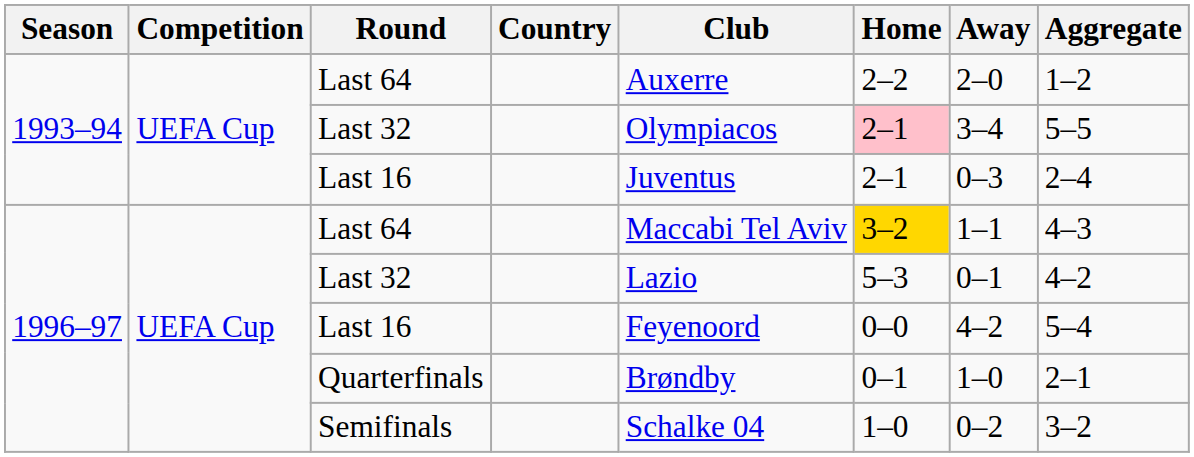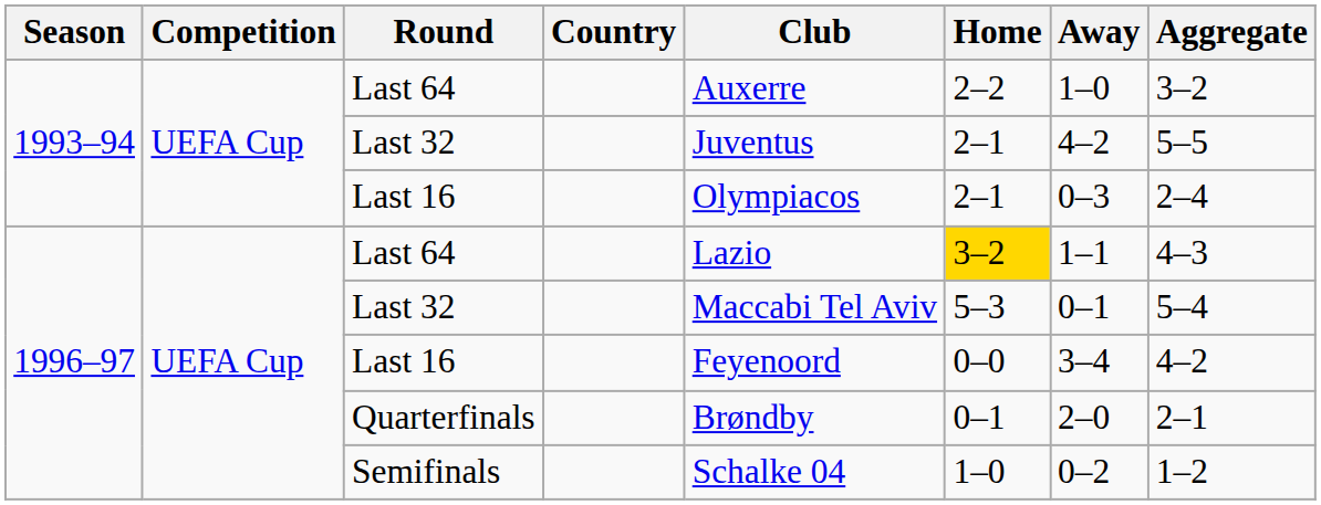 <table class="wikitable">
 <tr>
 <th>Season</th>
 <th>Competition</th>
 <th>Round</th>
 <th>Country</th>
 <th>Club</th>
 <th>Home</th>
 <th>Away</th>
 <th>Aggregate</th>
 </tr>
 <tr>
 <td rowspan=3><a href='#'>1993–94</a></td>
 <td rowspan=3><a href='#'>UEFA Cup</a></td>
 <td>Last 64</td>
 <td></td>
 <td><a href='#'>Auxerre</a></td>
 <td>2–2</td>
-<td>2–0</td>
-<td>1–2</td>
+<td>1–0</td>
+<td>3–2</td>
 </tr>
 <tr>
 <td>Last 32</td>
 <td></td>
-<td><a href='#'>Olympiacos</a></td>
-<td style="background: pink;">2–1</td>
-<td>3–4</td>
+<td><a href='#'>Juventus</a></td>
+<td>2–1</td>
+<td>4–2</td>
 <td>5–5</td>
 </tr>
 <tr>
 <td>Last 16</td>
 <td></td>
-<td><a href='#'>Juventus</a></td>
+<td><a href='#'>Olympiacos</a></td>
 <td>2–1</td>
 <td>0–3</td>
 <td>2–4</td>
 </tr>
 <tr>
 <td rowspan=5><a href='#'>1996–97</a></td>
 <td rowspan=5><a href='#'>UEFA Cup</a></td>
 <td>Last 64</td>
 <td></td>
-<td><a href='#'>Maccabi Tel Aviv</a></td>
+<td><a href='#'>Lazio</a></td>
 <td style="background: gold;">3–2</td>
 <td>1–1</td>
 <td>4–3</td>
 </tr>
 <tr>
 <td>Last 32</td>
 <td></td>
-<td><a href='#'>Lazio</a></td>
+<td><a href='#'>Maccabi Tel Aviv</a></td>
 <td>5–3</td>
 <td>0–1</td>
-<td>4–2</td>
+<td>5–4</td>
 </tr>
 <tr>
 <td>Last 16</td>
 <td></td>
 <td><a href='#'>Feyenoord</a></td>
 <td>0–0</td>
+<td>3–4</td>
 <td>4–2</td>
-<td>5–4</td>
 </tr>
 <tr>
 <td>Quarterfinals</td>
 <td></td>
 <td><a href='#'>Brøndby</a></td>
 <td>0–1</td>
-<td>1–0</td>
+<td>2–0</td>
 <td>2–1</td>
 </tr>
 <tr>
 <td>Semifinals</td>
 <td></td>
 <td><a href='#'>Schalke 04</a></td>
 <td>1–0</td>
 <td>0–2</td>
-<td>3–2</td>
+<td>1–2</td>
 </tr>
 </table>
